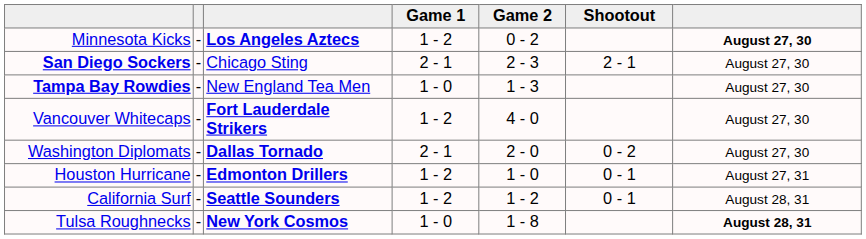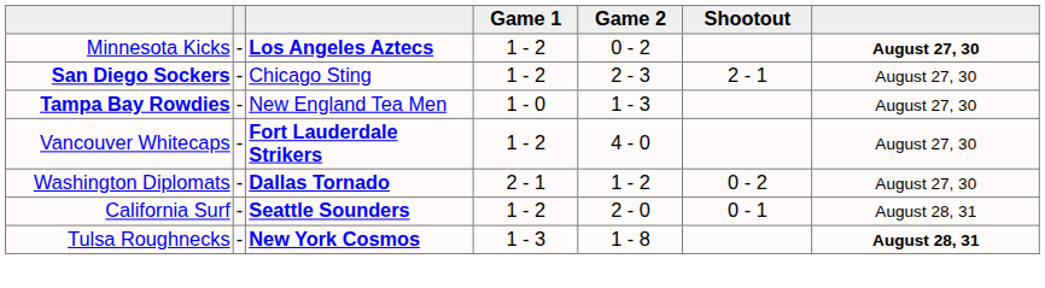 <table style=border-collapse:collapse border=1 cellspacing=0 cellpadding=2>
 <tr style="text-align:center; background:#efefef;">
 <th width=180></th>
 <th width=5></th>
 <th width=180></th>
 <th width=80>Game 1</th>
 <th width=80>Game 2</th>
 <th width=100>Shootout</th>
 <td width=180></td>
 </tr>
 <tr style="text-align:center; background:snow;">
 <td align=right><a href='#'>Minnesota Kicks</a></td>
 <td>-</td>
 <td align=left><strong><a href='#'>Los Angeles Aztecs</a></strong></td>
 <td>1 - 2</td>
 <td>0 - 2</td>
 <td></td>
 <td><strong><small>August 27, 30</small></strong></td>
 </tr>
 <tr style="text-align:center; background:snow;">
 <td align=right><strong><a href='#'>San Diego Sockers</a></strong></td>
 <td>-</td>
 <td align=left><a href='#'>Chicago Sting</a></td>
-<td>2 - 1</td>
+<td>1 - 2</td>
 <td>2 - 3</td>
 <td>2 - 1</td>
 <td><small>August 27, 30</small></td>
 </tr>
 <tr style="text-align:center; background:snow;">
 <td align=right><strong><a href='#'>Tampa Bay Rowdies</a></strong></td>
 <td>-</td>
 <td align=left><a href='#'>New England Tea Men</a></td>
 <td>1 - 0</td>
 <td>1 - 3</td>
 <td></td>
 <td><small>August 27, 30</small></td>
 </tr>
 <tr style="text-align:center; background:snow;">
 <td align=right><a href='#'>Vancouver Whitecaps</a></td>
 <td>-</td>
 <td align=left><strong><a href='#'>Fort Lauderdale Strikers</a></strong></td>
 <td>1 - 2</td>
 <td>4 - 0</td>
 <td></td>
 <td><small>August 27, 30</small></td>
 </tr>
 <tr style="text-align:center; background:snow;">
 <td align=right><a href='#'>Washington Diplomats</a></td>
 <td>-</td>
 <td align=left><strong><a href='#'>Dallas Tornado</a></strong></td>
 <td>2 - 1</td>
-<td>2 - 0</td>
+<td>1 - 2</td>
 <td>0 - 2</td>
 <td><small>August 27, 30</small></td>
-</tr>
-<tr style="text-align:center; background:snow;">
-<td align=right><a href='#'>Houston Hurricane</a></td>
-<td>-</td>
-<td align=left><strong><a href='#'>Edmonton Drillers</a></strong></td>
-<td>1 - 2</td>
-<td>1 - 0</td>
-<td>0 - 1</td>
-<td><small>August 27, 31</small></td>
 </tr>
 <tr style="text-align:center; background:snow;">
 <td align=right><a href='#'>California Surf</a></td>
 <td>-</td>
 <td align=left><strong><a href='#'>Seattle Sounders</a></strong></td>
 <td>1 - 2</td>
-<td>1 - 2</td>
+<td>2 - 0</td>
 <td>0 - 1</td>
 <td><small>August 28, 31</small></td>
 </tr>
 <tr style="text-align:center; background:snow;">
 <td align=right><a href='#'>Tulsa Roughnecks</a></td>
 <td>-</td>
 <td align=left><strong><a href='#'>New York Cosmos</a></strong></td>
-<td>1 - 0</td>
+<td>1 - 3</td>
 <td>1 - 8</td>
 <td></td>
 <td><strong><small>August 28, 31</small></strong></td>
 </tr>
 </table>
